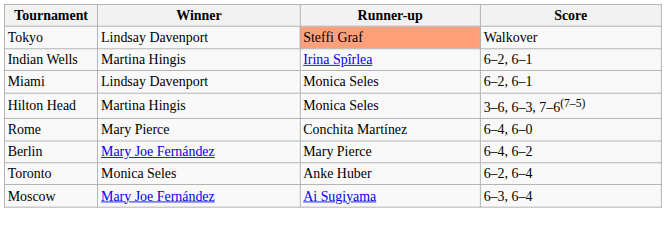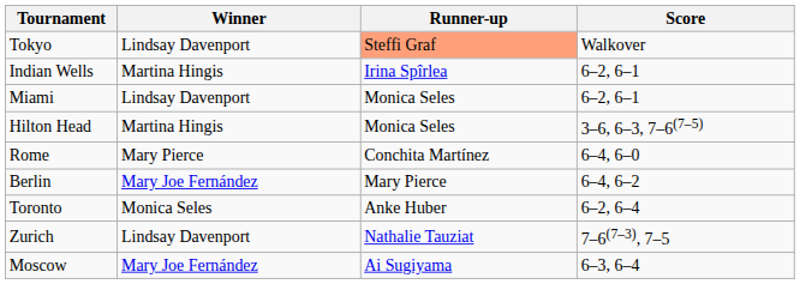 <table class="wikitable">
 <tr>
 <th width=100>Tournament</th>
 <th width=225>Winner</th>
 <th width=200>Runner-up</th>
 <th width=200>Score</th>
 </tr>
 <tr>
 <td>Tokyo</td>
 <td> Lindsay Davenport</td>
 <td style="background: lightsalmon;"> Steffi Graf</td>
 <td>Walkover</td>
 </tr>
 <tr>
 <td>Indian Wells</td>
 <td> Martina Hingis</td>
 <td> <a href='#'>Irina Spîrlea</a></td>
 <td>6–2, 6–1</td>
 </tr>
 <tr>
 <td>Miami</td>
 <td> Lindsay Davenport</td>
 <td> Monica Seles</td>
 <td>6–2, 6–1</td>
 </tr>
 <tr>
 <td>Hilton Head</td>
 <td> Martina Hingis</td>
 <td> Monica Seles</td>
 <td>3–6, 6–3, 7–6<sup>(7–5)</sup></td>
 </tr>
 <tr>
 <td>Rome</td>
 <td> Mary Pierce</td>
 <td> Conchita Martínez</td>
 <td>6–4, 6–0</td>
 </tr>
 <tr>
 <td>Berlin</td>
 <td> <a href='#'>Mary Joe Fernández</a></td>
 <td> Mary Pierce</td>
 <td>6–4, 6–2</td>
 </tr>
 <tr>
 <td>Toronto</td>
 <td> Monica Seles</td>
 <td> Anke Huber</td>
 <td>6–2, 6–4</td>
 </tr>
 <tr>
+<td>Zurich</td>
+<td> Lindsay Davenport</td>
+<td> <a href='#'>Nathalie Tauziat</a></td>
+<td>7–6<sup>(7–3)</sup>, 7–5</td>
+</tr>
+<tr>
 <td>Moscow</td>
 <td> <a href='#'>Mary Joe Fernández</a></td>
 <td> <a href='#'>Ai Sugiyama</a></td>
 <td>6–3, 6–4</td>
 </tr>
 </table>
